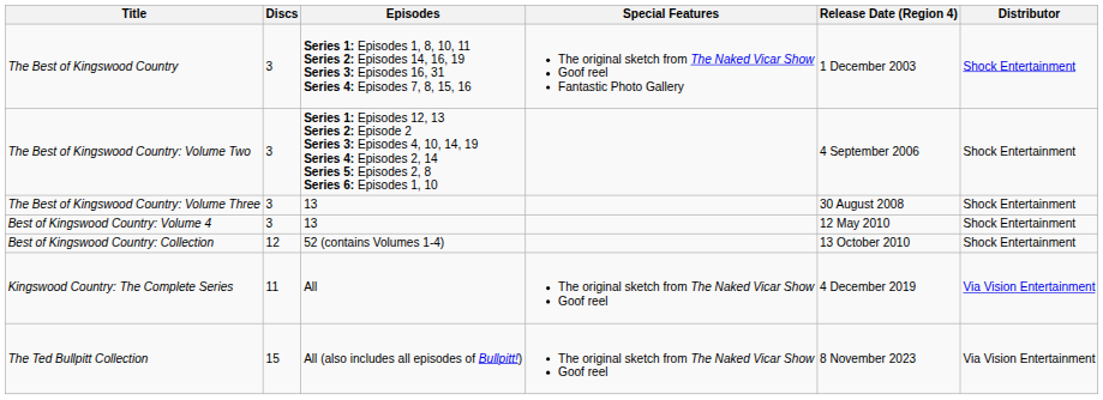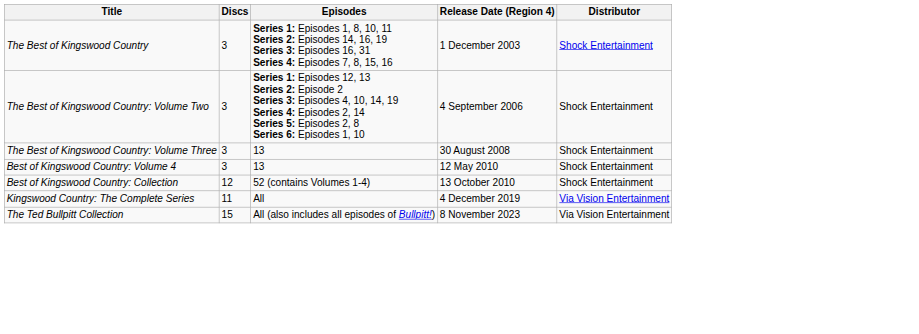 <table class="wikitable">
 <tr>
 <th>Title</th>
 <th>Discs</th>
 <th>Episodes</th>
-<th>Special Features</th>
 <th>Release Date (Region 4)</th>
 <th>Distributor</th>
 </tr>
 <tr>
 <td><em>The Best of Kingswood Country</em></td>
 <td>3</td>
 <td style="text-align:left;"><strong>Series 1:</strong> Episodes 1, 8, 10, 11<br><strong>Series 2:</strong> Episodes 14, 16, 19<br><strong>Series 3:</strong> Episodes 16, 31<br><strong>Series 4:</strong> Episodes 7, 8, 15, 16</td>
-<td><br><ul><li>The original sketch from <em><a href='#'>The Naked Vicar Show</a></em></li><li>Goof reel</li><li>Fantastic Photo Gallery</li></ul></td>
 <td>1 December 2003</td>
 <td><a href='#'>Shock Entertainment</a></td>
 </tr>
 <tr>
 <td><em>The Best of Kingswood Country: Volume Two</em></td>
 <td>3</td>
 <td style="text-align:left;"><strong>Series 1:</strong> Episodes 12, 13<br><strong>Series 2:</strong> Episode 2<br><strong>Series 3:</strong> Episodes 4, 10, 14, 19<br><strong>Series 4:</strong> Episodes 2, 14<br><strong>Series 5:</strong> Episodes 2, 8<br><strong>Series 6:</strong> Episodes 1, 10</td>
-<td></td>
 <td>4 September 2006</td>
 <td>Shock Entertainment</td>
 </tr>
 <tr>
 <td><em>The Best of Kingswood Country: Volume Three</em></td>
 <td>3</td>
 <td style="text-align:left;">13</td>
-<td></td>
 <td>30 August 2008</td>
 <td>Shock Entertainment</td>
 </tr>
 <tr>
 <td><em>Best of Kingswood Country: Volume 4</em></td>
 <td>3</td>
 <td style="text-align:left;">13</td>
-<td></td>
 <td>12 May 2010</td>
 <td>Shock Entertainment</td>
 </tr>
 <tr>
 <td><em>Best of Kingswood Country: Collection</em></td>
 <td>12</td>
 <td style="text-align:left;">52 (contains Volumes 1-4)</td>
-<td></td>
 <td>13 October 2010</td>
 <td>Shock Entertainment</td>
 </tr>
 <tr>
 <td><em>Kingswood Country: The Complete Series</em></td>
 <td>11</td>
 <td style="text-align:left;">All</td>
-<td><br><ul><li>The original sketch from <em>The Naked Vicar Show</em></li><li>Goof reel</li></ul></td>
 <td>4 December 2019</td>
 <td><a href='#'>Via Vision Entertainment</a></td>
 </tr>
 <tr>
 <td><em>The Ted Bullpitt Collection</em></td>
 <td>15</td>
 <td>All (also includes all episodes of <em><a href='#'>Bullpitt!</a></em>)</td>
-<td><br><ul><li>The original sketch from <em>The Naked Vicar Show</em></li><li>Goof reel</li></ul></td>
 <td>8 November 2023</td>
 <td>Via Vision Entertainment</td>
 </tr>
 </table>
